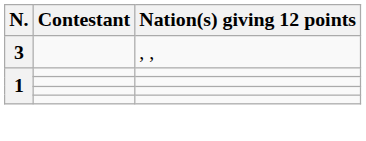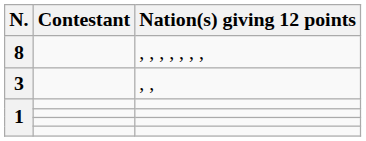 <table class="wikitable plainrowheaders">
 <tr>
 <th scope="col">N.</th>
 <th scope="col">Contestant</th>
 <th scope="col">Nation(s) giving 12 points</th>
+</tr>
+<tr>
+<th scope="row">8</th>
+<td><strong></strong></td>
+<td>, , , , , , , </td>
 </tr>
 <tr>
 <th scope="row">3</th>
 <td></td>
 <td>, , </td>
 </tr>
 <tr>
 <th rowspan="4" scope="row">1</th>
 <td></td>
 <td></td>
 </tr>
 <tr>
 <td></td>
 <td></td>
 </tr>
 <tr>
 <td></td>
 <td></td>
 </tr>
 <tr>
 <td></td>
 <td></td>
 </tr>
 </table>
